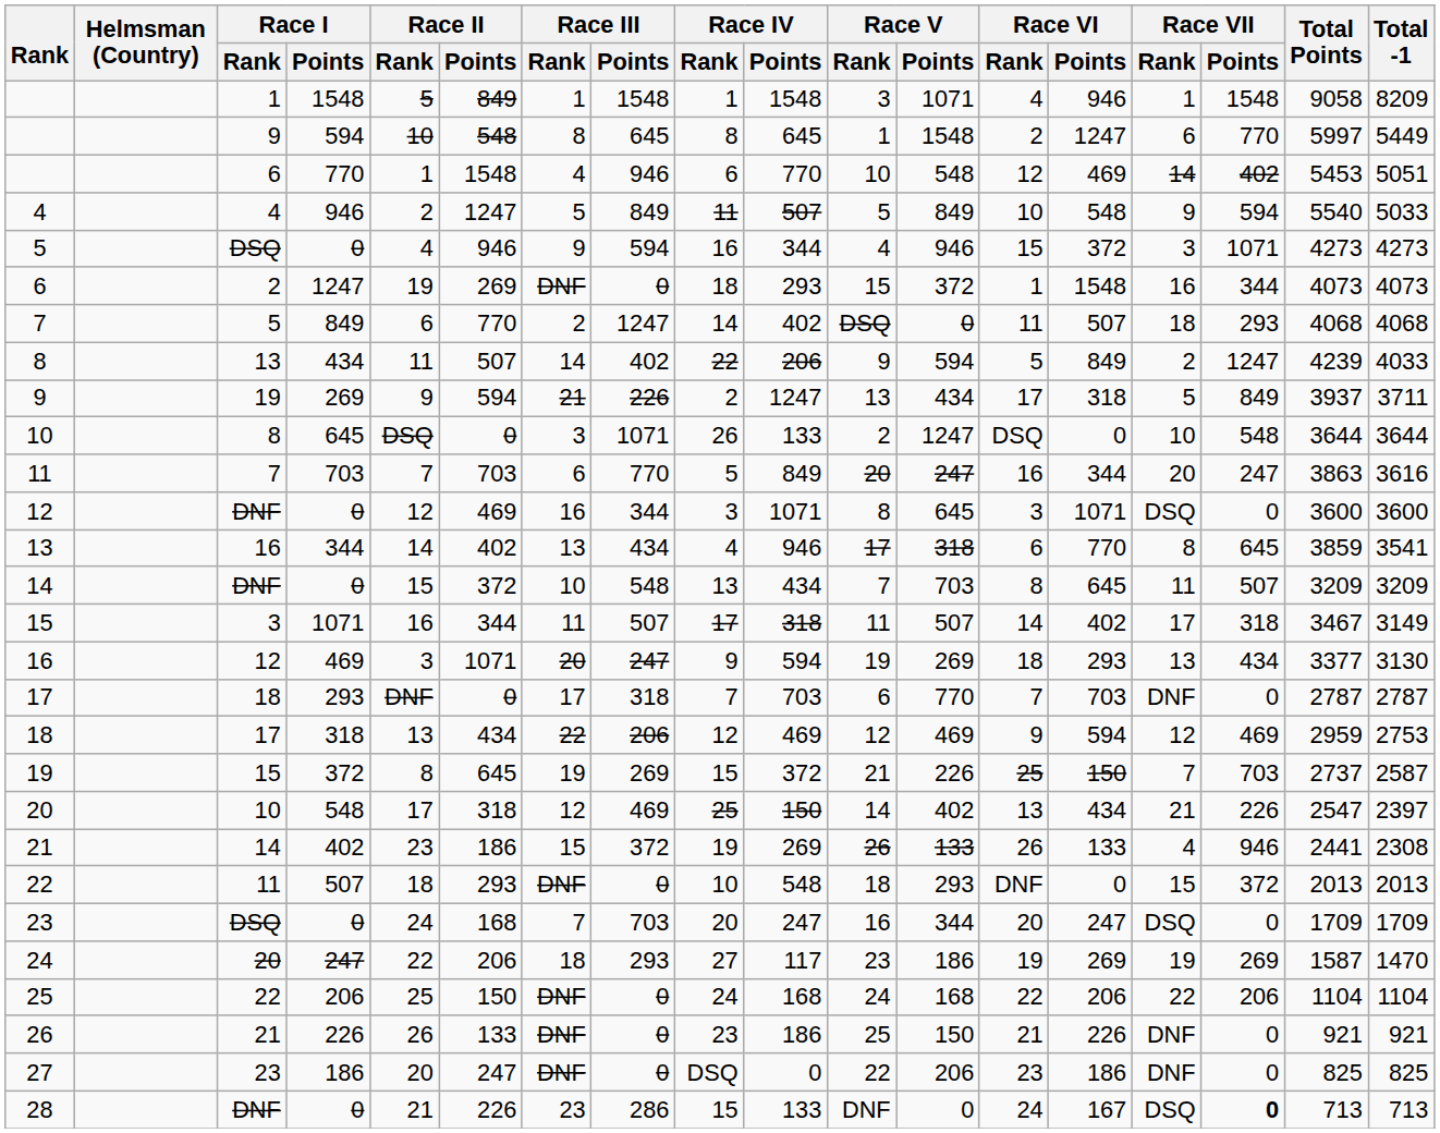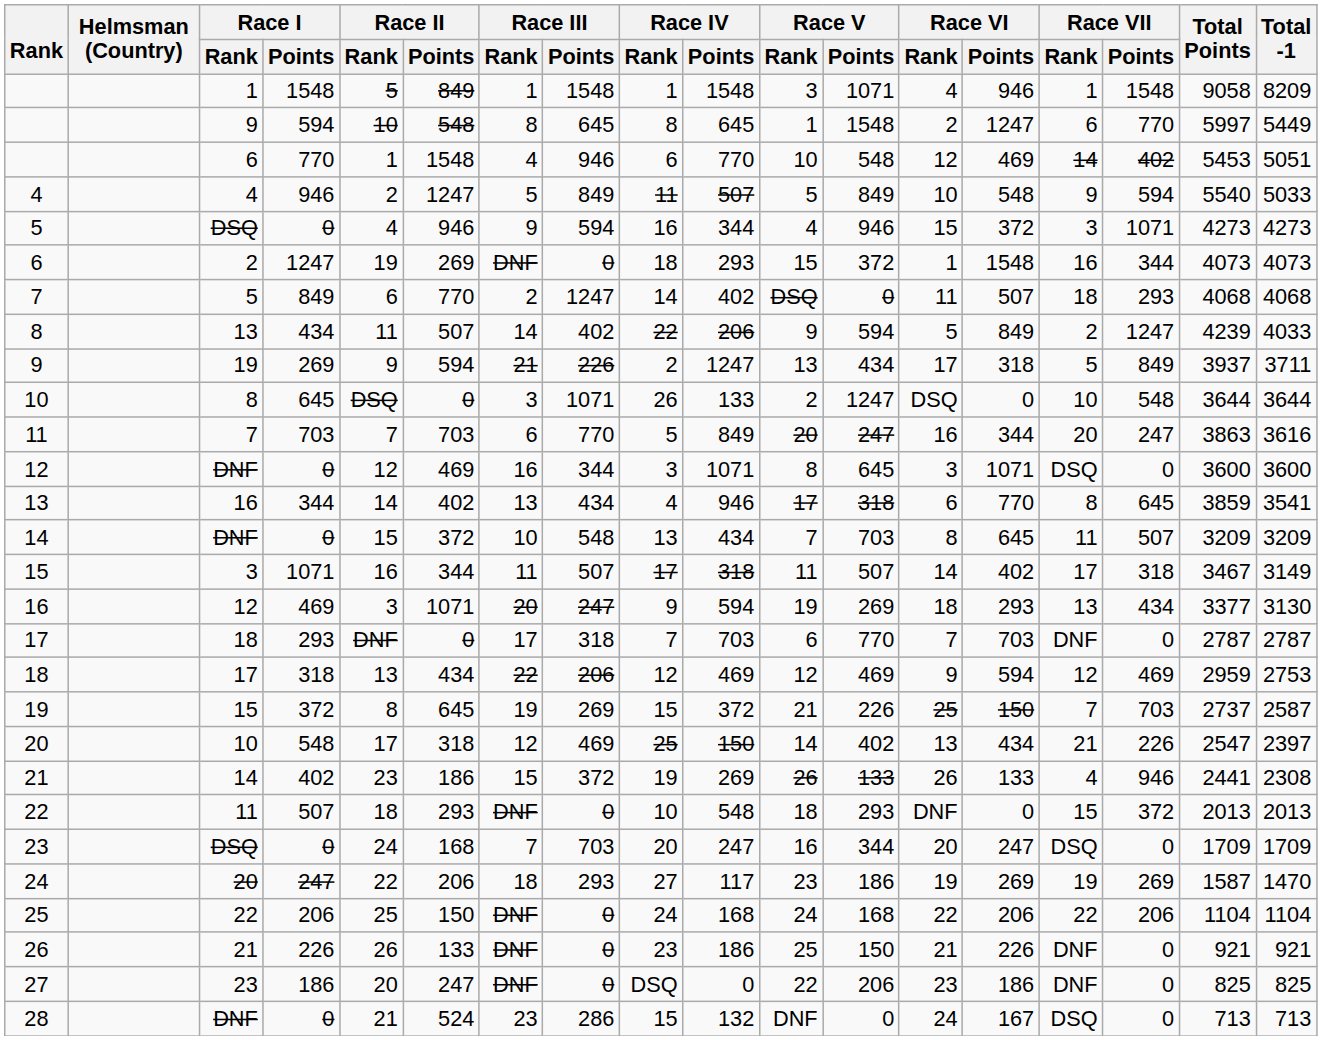 <table class="wikitable" style="text-align:right; font-size:90%">
 <tr>
 <th rowspan="2"><br>Rank</th>
 <th rowspan="2">Helmsman (Country)</th>
 <th colspan="2">Race I</th>
 <th colspan="2">Race II</th>
 <th colspan="2">Race III</th>
 <th colspan="2">Race IV</th>
 <th colspan="2">Race V</th>
 <th colspan="2">Race VI</th>
 <th colspan="2">Race VII</th>
 <th rowspan="2">Total <br>Points <br> </th>
 <th rowspan="2">Total<br>-1<br> </th>
 </tr>
 <tr>
 <th>Rank</th>
 <th>Points</th>
 <th>Rank</th>
 <th>Points</th>
 <th>Rank</th>
 <th>Points</th>
 <th>Rank</th>
 <th>Points</th>
 <th>Rank</th>
 <th>Points</th>
 <th>Rank</th>
 <th>Points</th>
 <th>Rank</th>
 <th>Points</th>
 </tr>
 <tr style="vertical-align:top;">
 <td align=center></td>
 <td align=left></td>
 <td>1</td>
 <td>1548</td>
 <td><s>5</s></td>
 <td><s>849</s></td>
 <td>1</td>
 <td>1548</td>
 <td>1</td>
 <td>1548</td>
 <td>3</td>
 <td>1071</td>
 <td>4</td>
 <td>946</td>
 <td>1</td>
 <td>1548</td>
 <td>9058</td>
 <td>8209</td>
 </tr>
 <tr style=vertical-align:top;>
 <td align=center></td>
 <td align=left></td>
 <td>9</td>
 <td>594</td>
 <td><s>10</s></td>
 <td><s>548</s></td>
 <td>8</td>
 <td>645</td>
 <td>8</td>
 <td>645</td>
 <td>1</td>
 <td>1548</td>
 <td>2</td>
 <td>1247</td>
 <td>6</td>
 <td>770</td>
 <td>5997</td>
 <td>5449</td>
 </tr>
 <tr style=vertical-align:top;>
 <td align=center></td>
 <td align=left></td>
 <td>6</td>
 <td>770</td>
 <td>1</td>
 <td>1548</td>
 <td>4</td>
 <td>946</td>
 <td>6</td>
 <td>770</td>
 <td>10</td>
 <td>548</td>
 <td>12</td>
 <td>469</td>
 <td><s>14</s></td>
 <td><s>402</s></td>
 <td>5453</td>
 <td>5051</td>
 </tr>
 <tr style=vertical-align:top;>
 <td align=center>4</td>
 <td align=left></td>
 <td>4</td>
 <td>946</td>
 <td>2</td>
 <td>1247</td>
 <td>5</td>
 <td>849</td>
 <td><s>11</s></td>
 <td><s>507</s></td>
 <td>5</td>
 <td>849</td>
 <td>10</td>
 <td>548</td>
 <td>9</td>
 <td>594</td>
 <td>5540</td>
 <td>5033</td>
 </tr>
 <tr style=vertical-align:top;>
 <td align=center>5</td>
 <td align=left></td>
 <td><s>DSQ</s></td>
 <td><s>0</s></td>
 <td>4</td>
 <td>946</td>
 <td>9</td>
 <td>594</td>
 <td>16</td>
 <td>344</td>
 <td>4</td>
 <td>946</td>
 <td>15</td>
 <td>372</td>
 <td>3</td>
 <td>1071</td>
 <td>4273</td>
 <td>4273</td>
 </tr>
 <tr style=vertical-align:top;>
 <td align=center>6</td>
 <td align=left></td>
 <td>2</td>
 <td>1247</td>
 <td>19</td>
 <td>269</td>
 <td><s>DNF</s></td>
 <td><s>0</s></td>
 <td>18</td>
 <td>293</td>
 <td>15</td>
 <td>372</td>
 <td>1</td>
 <td>1548</td>
 <td>16</td>
 <td>344</td>
 <td>4073</td>
 <td>4073</td>
 </tr>
 <tr style=vertical-align:top;>
 <td align=center>7</td>
 <td align=left></td>
 <td>5</td>
 <td>849</td>
 <td>6</td>
 <td>770</td>
 <td>2</td>
 <td>1247</td>
 <td>14</td>
 <td>402</td>
 <td><s>DSQ</s></td>
 <td><s>0</s></td>
 <td>11</td>
 <td>507</td>
 <td>18</td>
 <td>293</td>
 <td>4068</td>
 <td>4068</td>
 </tr>
 <tr style=vertical-align:top;>
 <td align=center>8</td>
 <td align=left></td>
 <td>13</td>
 <td>434</td>
 <td>11</td>
 <td>507</td>
 <td>14</td>
 <td>402</td>
 <td><s>22</s></td>
 <td><s>206</s></td>
 <td>9</td>
 <td>594</td>
 <td>5</td>
 <td>849</td>
 <td>2</td>
 <td>1247</td>
 <td>4239</td>
 <td>4033</td>
 </tr>
 <tr style=vertical-align:top;>
 <td align=center>9</td>
 <td align=left></td>
 <td>19</td>
 <td>269</td>
 <td>9</td>
 <td>594</td>
 <td><s>21</s></td>
 <td><s>226</s></td>
 <td>2</td>
 <td>1247</td>
 <td>13</td>
 <td>434</td>
 <td>17</td>
 <td>318</td>
 <td>5</td>
 <td>849</td>
 <td>3937</td>
 <td>3711</td>
 </tr>
 <tr style=vertical-align:top;>
 <td align=center>10</td>
 <td align=left></td>
 <td>8</td>
 <td>645</td>
 <td><s>DSQ</s></td>
 <td><s>0</s></td>
 <td>3</td>
 <td>1071</td>
 <td>26</td>
 <td>133</td>
 <td>2</td>
 <td>1247</td>
 <td>DSQ</td>
 <td>0</td>
 <td>10</td>
 <td>548</td>
 <td>3644</td>
 <td>3644</td>
 </tr>
 <tr style=vertical-align:top;>
 <td align=center>11</td>
 <td align=left></td>
 <td>7</td>
 <td>703</td>
 <td>7</td>
 <td>703</td>
 <td>6</td>
 <td>770</td>
 <td>5</td>
 <td>849</td>
 <td><s>20</s></td>
 <td><s>247</s></td>
 <td>16</td>
 <td>344</td>
 <td>20</td>
 <td>247</td>
 <td>3863</td>
 <td>3616</td>
 </tr>
 <tr style=vertical-align:top;>
 <td align=center>12</td>
 <td align=left></td>
 <td><s>DNF</s></td>
 <td><s>0</s></td>
 <td>12</td>
 <td>469</td>
 <td>16</td>
 <td>344</td>
 <td>3</td>
 <td>1071</td>
 <td>8</td>
 <td>645</td>
 <td>3</td>
 <td>1071</td>
 <td>DSQ</td>
 <td>0</td>
 <td>3600</td>
 <td>3600</td>
 </tr>
 <tr style=vertical-align:top;>
 <td align=center>13</td>
 <td align=left></td>
 <td>16</td>
 <td>344</td>
 <td>14</td>
 <td>402</td>
 <td>13</td>
 <td>434</td>
 <td>4</td>
 <td>946</td>
 <td><s>17</s></td>
 <td><s>318</s></td>
 <td>6</td>
 <td>770</td>
 <td>8</td>
 <td>645</td>
 <td>3859</td>
 <td>3541</td>
 </tr>
 <tr style=vertical-align:top;>
 <td align=center>14</td>
 <td align=left></td>
 <td><s>DNF</s></td>
 <td><s>0</s></td>
 <td>15</td>
 <td>372</td>
 <td>10</td>
 <td>548</td>
 <td>13</td>
 <td>434</td>
 <td>7</td>
 <td>703</td>
 <td>8</td>
 <td>645</td>
 <td>11</td>
 <td>507</td>
 <td>3209</td>
 <td>3209</td>
 </tr>
 <tr style=vertical-align:top;>
 <td align=center>15</td>
 <td align=left></td>
 <td>3</td>
 <td>1071</td>
 <td>16</td>
 <td>344</td>
 <td>11</td>
 <td>507</td>
 <td><s>17</s></td>
 <td><s>318</s></td>
 <td>11</td>
 <td>507</td>
 <td>14</td>
 <td>402</td>
 <td>17</td>
 <td>318</td>
 <td>3467</td>
 <td>3149</td>
 </tr>
 <tr style=vertical-align:top;>
 <td align=center>16</td>
 <td align=left></td>
 <td>12</td>
 <td>469</td>
 <td>3</td>
 <td>1071</td>
 <td><s>20</s></td>
 <td><s>247</s></td>
 <td>9</td>
 <td>594</td>
 <td>19</td>
 <td>269</td>
 <td>18</td>
 <td>293</td>
 <td>13</td>
 <td>434</td>
 <td>3377</td>
 <td>3130</td>
 </tr>
 <tr style=vertical-align:top;>
 <td align=center>17</td>
 <td align=left></td>
 <td>18</td>
 <td>293</td>
 <td><s>DNF</s></td>
 <td><s>0</s></td>
 <td>17</td>
 <td>318</td>
 <td>7</td>
 <td>703</td>
 <td>6</td>
 <td>770</td>
 <td>7</td>
 <td>703</td>
 <td>DNF</td>
 <td>0</td>
 <td>2787</td>
 <td>2787</td>
 </tr>
 <tr style=vertical-align:top;>
 <td align=center>18</td>
 <td align=left></td>
 <td>17</td>
 <td>318</td>
 <td>13</td>
 <td>434</td>
 <td><s>22</s></td>
 <td><s>206</s></td>
 <td>12</td>
 <td>469</td>
 <td>12</td>
 <td>469</td>
 <td>9</td>
 <td>594</td>
 <td>12</td>
 <td>469</td>
 <td>2959</td>
 <td>2753</td>
 </tr>
 <tr style=vertical-align:top;>
 <td align=center>19</td>
 <td align=left></td>
 <td>15</td>
 <td>372</td>
 <td>8</td>
 <td>645</td>
 <td>19</td>
 <td>269</td>
 <td>15</td>
 <td>372</td>
 <td>21</td>
 <td>226</td>
 <td><s>25</s></td>
 <td><s>150</s></td>
 <td>7</td>
 <td>703</td>
 <td>2737</td>
 <td>2587</td>
 </tr>
 <tr style=vertical-align:top;>
 <td align=center>20</td>
 <td align=left></td>
 <td>10</td>
 <td>548</td>
 <td>17</td>
 <td>318</td>
 <td>12</td>
 <td>469</td>
 <td><s>25</s></td>
 <td><s>150</s></td>
 <td>14</td>
 <td>402</td>
 <td>13</td>
 <td>434</td>
 <td>21</td>
 <td>226</td>
 <td>2547</td>
 <td>2397</td>
 </tr>
 <tr style=vertical-align:top;>
 <td align=center>21</td>
 <td align=left></td>
 <td>14</td>
 <td>402</td>
 <td>23</td>
 <td>186</td>
 <td>15</td>
 <td>372</td>
 <td>19</td>
 <td>269</td>
 <td><s>26</s></td>
 <td><s>133</s></td>
 <td>26</td>
 <td>133</td>
 <td>4</td>
 <td>946</td>
 <td>2441</td>
 <td>2308</td>
 </tr>
 <tr style=vertical-align:top;>
 <td align=center>22</td>
 <td align=left></td>
 <td>11</td>
 <td>507</td>
 <td>18</td>
 <td>293</td>
 <td><s>DNF</s></td>
 <td><s>0</s></td>
 <td>10</td>
 <td>548</td>
 <td>18</td>
 <td>293</td>
 <td>DNF</td>
 <td>0</td>
 <td>15</td>
 <td>372</td>
 <td>2013</td>
 <td>2013</td>
 </tr>
 <tr style=vertical-align:top;>
 <td align=center>23</td>
 <td align=left></td>
 <td><s>DSQ</s></td>
 <td><s>0</s></td>
 <td>24</td>
 <td>168</td>
 <td>7</td>
 <td>703</td>
 <td>20</td>
 <td>247</td>
 <td>16</td>
 <td>344</td>
 <td>20</td>
 <td>247</td>
 <td>DSQ</td>
 <td>0</td>
 <td>1709</td>
 <td>1709</td>
 </tr>
 <tr style=vertical-align:top;>
 <td align=center>24</td>
 <td align=left></td>
 <td><s>20</s></td>
 <td><s>247</s></td>
 <td>22</td>
 <td>206</td>
 <td>18</td>
 <td>293</td>
 <td>27</td>
 <td>117</td>
 <td>23</td>
 <td>186</td>
 <td>19</td>
 <td>269</td>
 <td>19</td>
 <td>269</td>
 <td>1587</td>
 <td>1470</td>
 </tr>
 <tr style=vertical-align:top;>
 <td align=center>25</td>
 <td align=left></td>
 <td>22</td>
 <td>206</td>
 <td>25</td>
 <td>150</td>
 <td><s>DNF</s></td>
 <td><s>0</s></td>
 <td>24</td>
 <td>168</td>
 <td>24</td>
 <td>168</td>
 <td>22</td>
 <td>206</td>
 <td>22</td>
 <td>206</td>
 <td>1104</td>
 <td>1104</td>
 </tr>
 <tr style=vertical-align:top;>
 <td align=center>26</td>
 <td align=left></td>
 <td>21</td>
 <td>226</td>
 <td>26</td>
 <td>133</td>
 <td><s>DNF</s></td>
 <td><s>0</s></td>
 <td>23</td>
 <td>186</td>
 <td>25</td>
 <td>150</td>
 <td>21</td>
 <td>226</td>
 <td>DNF</td>
 <td>0</td>
 <td>921</td>
 <td>921</td>
 </tr>
 <tr style=vertical-align:top;>
 <td align=center>27</td>
 <td align=left></td>
 <td>23</td>
 <td>186</td>
 <td>20</td>
 <td>247</td>
 <td><s>DNF</s></td>
 <td><s>0</s></td>
 <td>DSQ</td>
 <td>0</td>
 <td>22</td>
 <td>206</td>
 <td>23</td>
 <td>186</td>
 <td>DNF</td>
 <td>0</td>
 <td>825</td>
 <td>825</td>
 </tr>
 <tr style=vertical-align:top;>
 <td align=center>28</td>
 <td align=left></td>
 <td><s>DNF</s></td>
 <td><s>0</s></td>
 <td>21</td>
-<td>226</td>
+<td>524</td>
 <td>23</td>
 <td>286</td>
 <td>15</td>
-<td>133</td>
+<td>132</td>
 <td>DNF</td>
 <td>0</td>
 <td>24</td>
 <td>167</td>
 <td>DSQ</td>
-<td><strong>0</strong></td>
+<td>0</td>
 <td>713</td>
 <td>713</td>
 </tr>
 </table>
